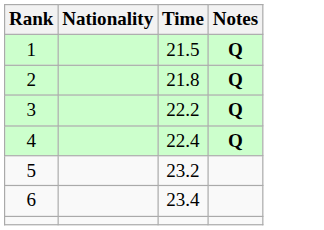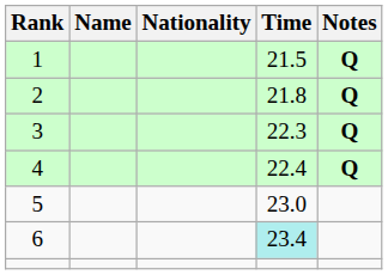 <table class="wikitable sortable" style="text-align:center">
 <tr>
 <th>Rank</th>
+<th>Name</th>
 <th>Nationality</th>
 <th>Time</th>
 <th>Notes</th>
 </tr>
 <tr bgcolor=ccffcc>
 <td>1</td>
 <td align=left></td>
+<td align=left></td>
 <td>21.5</td>
 <td><strong>Q</strong></td>
 </tr>
 <tr bgcolor=ccffcc>
 <td>2</td>
+<td align=left></td>
 <td align=left></td>
 <td>21.8</td>
 <td><strong>Q</strong></td>
 </tr>
 <tr bgcolor=ccffcc>
 <td>3</td>
 <td align=left></td>
-<td>22.2</td>
+<td align=left></td>
+<td>22.3</td>
 <td><strong>Q</strong></td>
 </tr>
 <tr bgcolor=ccffcc>
 <td>4</td>
+<td align=left></td>
 <td align=left></td>
 <td>22.4</td>
 <td><strong>Q</strong></td>
 </tr>
 <tr>
 <td>5</td>
 <td align=left></td>
-<td>23.2</td>
+<td align=left></td>
+<td>23.0</td>
 <td></td>
 </tr>
 <tr>
 <td>6</td>
 <td align=left></td>
-<td>23.4</td>
+<td align=left></td>
+<td style="background: paleturquoise;">23.4</td>
 <td></td>
 </tr>
 <tr>
 <td></td>
 <td align=left></td>
+<td align=left></td>
 <td></td>
 <td></td>
 </tr>
 </table>
